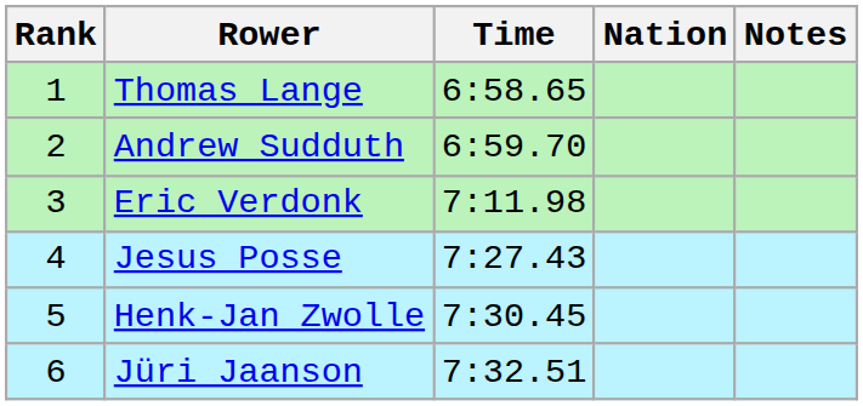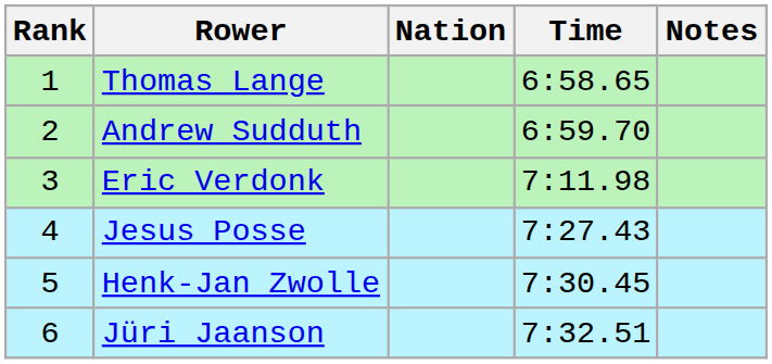 <table class="wikitable sortable" style="text-align:center">
 <tr>
 <th>Rank</th>
 <th>Rower</th>
+<th>Nation</th>
 <th>Time</th>
-<th>Nation</th>
 <th>Notes</th>
 </tr>
 <tr bgcolor=bbf3bb>
 <td>1</td>
 <td data-sort-value="Lange, Thomas" align=left><a href='#'>Thomas Lange</a></td>
+<td align=left></td>
 <td>6:58.65</td>
-<td align=left></td>
 <td></td>
 </tr>
 <tr bgcolor=bbf3bb>
 <td>2</td>
 <td data-sort-value="Sudduth, Andrew" align=left><a href='#'>Andrew Sudduth</a></td>
+<td align=left></td>
 <td>6:59.70</td>
-<td align=left></td>
 <td></td>
 </tr>
 <tr bgcolor=bbf3bb>
 <td>3</td>
 <td data-sort-value="Verdonk, Eric" align=left><a href='#'>Eric Verdonk</a></td>
+<td align=left></td>
 <td>7:11.98</td>
-<td align=left></td>
 <td></td>
 </tr>
 <tr bgcolor=bbf3ff>
 <td>4</td>
 <td data-sort-value="Posse, Jesus" align=left><a href='#'>Jesus Posse</a></td>
+<td align=left></td>
 <td>7:27.43</td>
-<td align=left></td>
 <td></td>
 </tr>
 <tr bgcolor=bbf3ff>
 <td>5</td>
 <td data-sort-value="Zwolle, Henk-Jan" align=left><a href='#'>Henk-Jan Zwolle</a></td>
+<td align=left></td>
 <td>7:30.45</td>
-<td align=left></td>
 <td></td>
 </tr>
 <tr bgcolor=bbf3ff>
 <td>6</td>
 <td data-sort-value="Jaanson, Jüri" align=left><a href='#'>Jüri Jaanson</a></td>
+<td align=left></td>
 <td>7:32.51</td>
-<td align=left></td>
 <td></td>
 </tr>
 </table>
